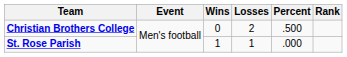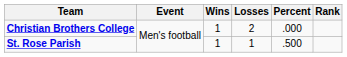 <table class=wikitable>
 <tr>
 <th>Team</th>
 <th>Event</th>
 <th>Wins</th>
 <th>Losses</th>
 <th>Percent</th>
 <th>Rank</th>
 </tr>
 <tr align=center>
 <td align=left><strong><a href='#'>Christian Brothers College</a></strong></td>
 <td rowspan=2>Men's football</td>
-<td>0</td>
+<td>1</td>
 <td>2</td>
-<td>.500</td>
+<td>.000</td>
 <td></td>
 </tr>
 <tr align=center>
 <td align=left><strong><a href='#'>St. Rose Parish</a></strong></td>
 <td>1</td>
 <td>1</td>
-<td>.000</td>
+<td>.500</td>
 <td></td>
 </tr>
 </table>
